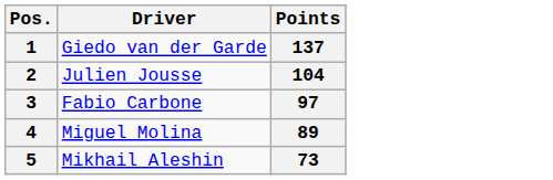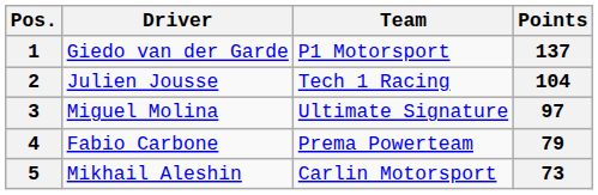 <table class="wikitable" style="font-size: 85%">
 <tr>
 <th>Pos.</th>
 <th>Driver</th>
+<th>Team</th>
 <th>Points</th>
 </tr>
 <tr>
 <th>1</th>
 <td> <a href='#'>Giedo van der Garde</a></td>
+<td> <a href='#'>P1 Motorsport</a></td>
 <th>137</th>
 </tr>
 <tr>
 <th>2</th>
 <td> <a href='#'>Julien Jousse</a></td>
+<td> <a href='#'>Tech 1 Racing</a></td>
 <th>104</th>
 </tr>
 <tr>
 <th>3</th>
-<td> <a href='#'>Fabio Carbone</a></td>
+<td> <a href='#'>Miguel Molina</a></td>
+<td> <a href='#'>Ultimate Signature</a></td>
 <th>97</th>
 </tr>
 <tr>
 <th>4</th>
-<td> <a href='#'>Miguel Molina</a></td>
-<th>89</th>
+<td> <a href='#'>Fabio Carbone</a></td>
+<td> <a href='#'>Prema Powerteam</a></td>
+<th>79</th>
 </tr>
 <tr>
 <th>5</th>
 <td> <a href='#'>Mikhail Aleshin</a></td>
+<td> <a href='#'>Carlin Motorsport</a></td>
 <th>73</th>
 </tr>
 </table>
